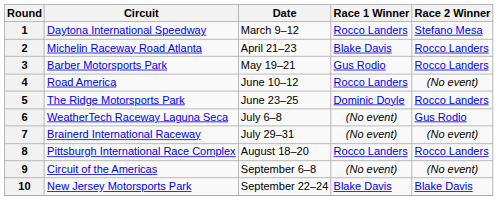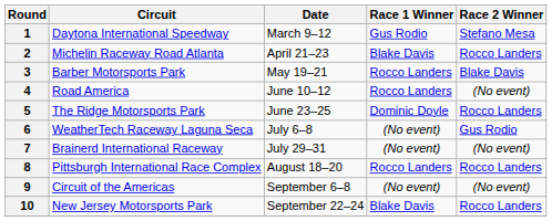 <table class="wikitable" style="font-size: 85%">
 <tr>
 <th>Round</th>
 <th>Circuit</th>
 <th>Date</th>
 <th>Race 1 Winner</th>
 <th>Race 2 Winner</th>
 </tr>
 <tr>
 <th>1</th>
 <td> <a href='#'>Daytona International Speedway</a></td>
 <td>March 9–12</td>
-<td> <a href='#'>Rocco Landers</a></td>
+<td> <a href='#'>Gus Rodio</a></td>
 <td> <a href='#'>Stefano Mesa</a></td>
 </tr>
 <tr>
 <th>2</th>
 <td> <a href='#'>Michelin Raceway Road Atlanta</a></td>
 <td>April 21–23</td>
 <td> <a href='#'>Blake Davis</a></td>
 <td> <a href='#'>Rocco Landers</a></td>
 </tr>
 <tr>
 <th>3</th>
 <td> <a href='#'>Barber Motorsports Park</a></td>
 <td>May 19–21</td>
-<td> <a href='#'>Gus Rodio</a></td>
 <td> <a href='#'>Rocco Landers</a></td>
+<td> <a href='#'>Blake Davis</a></td>
 </tr>
 <tr>
 <th>4</th>
 <td> <a href='#'>Road America</a></td>
 <td>June 10–12</td>
 <td> <a href='#'>Rocco Landers</a></td>
 <td align=center><em>(No event)</em></td>
 </tr>
 <tr>
 <th>5</th>
 <td> <a href='#'>The Ridge Motorsports Park</a></td>
 <td>June 23–25</td>
 <td> <a href='#'>Dominic Doyle</a></td>
 <td> <a href='#'>Rocco Landers</a></td>
 </tr>
 <tr>
 <th>6</th>
 <td> <a href='#'>WeatherTech Raceway Laguna Seca</a></td>
 <td>July 6–8</td>
 <td align=center><em>(No event)</em></td>
 <td> <a href='#'>Gus Rodio</a></td>
 </tr>
 <tr>
 <th>7</th>
 <td> <a href='#'>Brainerd International Raceway</a></td>
 <td>July 29–31</td>
 <td align=center><em>(No event)</em></td>
 <td align=center><em>(No event)</em></td>
 </tr>
 <tr>
 <th>8</th>
 <td> <a href='#'>Pittsburgh International Race Complex</a></td>
 <td>August 18–20</td>
 <td> <a href='#'>Rocco Landers</a></td>
 <td> <a href='#'>Rocco Landers</a></td>
 </tr>
 <tr>
 <th>9</th>
 <td> <a href='#'>Circuit of the Americas</a></td>
 <td>September 6–8</td>
 <td align=center><em>(No event)</em></td>
 <td align=center><em>(No event)</em></td>
 </tr>
 <tr>
 <th>10</th>
 <td> <a href='#'>New Jersey Motorsports Park</a></td>
 <td>September 22–24</td>
 <td> <a href='#'>Blake Davis</a></td>
-<td> <a href='#'>Blake Davis</a></td>
+<td> <a href='#'>Rocco Landers</a></td>
 </tr>
 <tr>
 </tr>
 </table>
